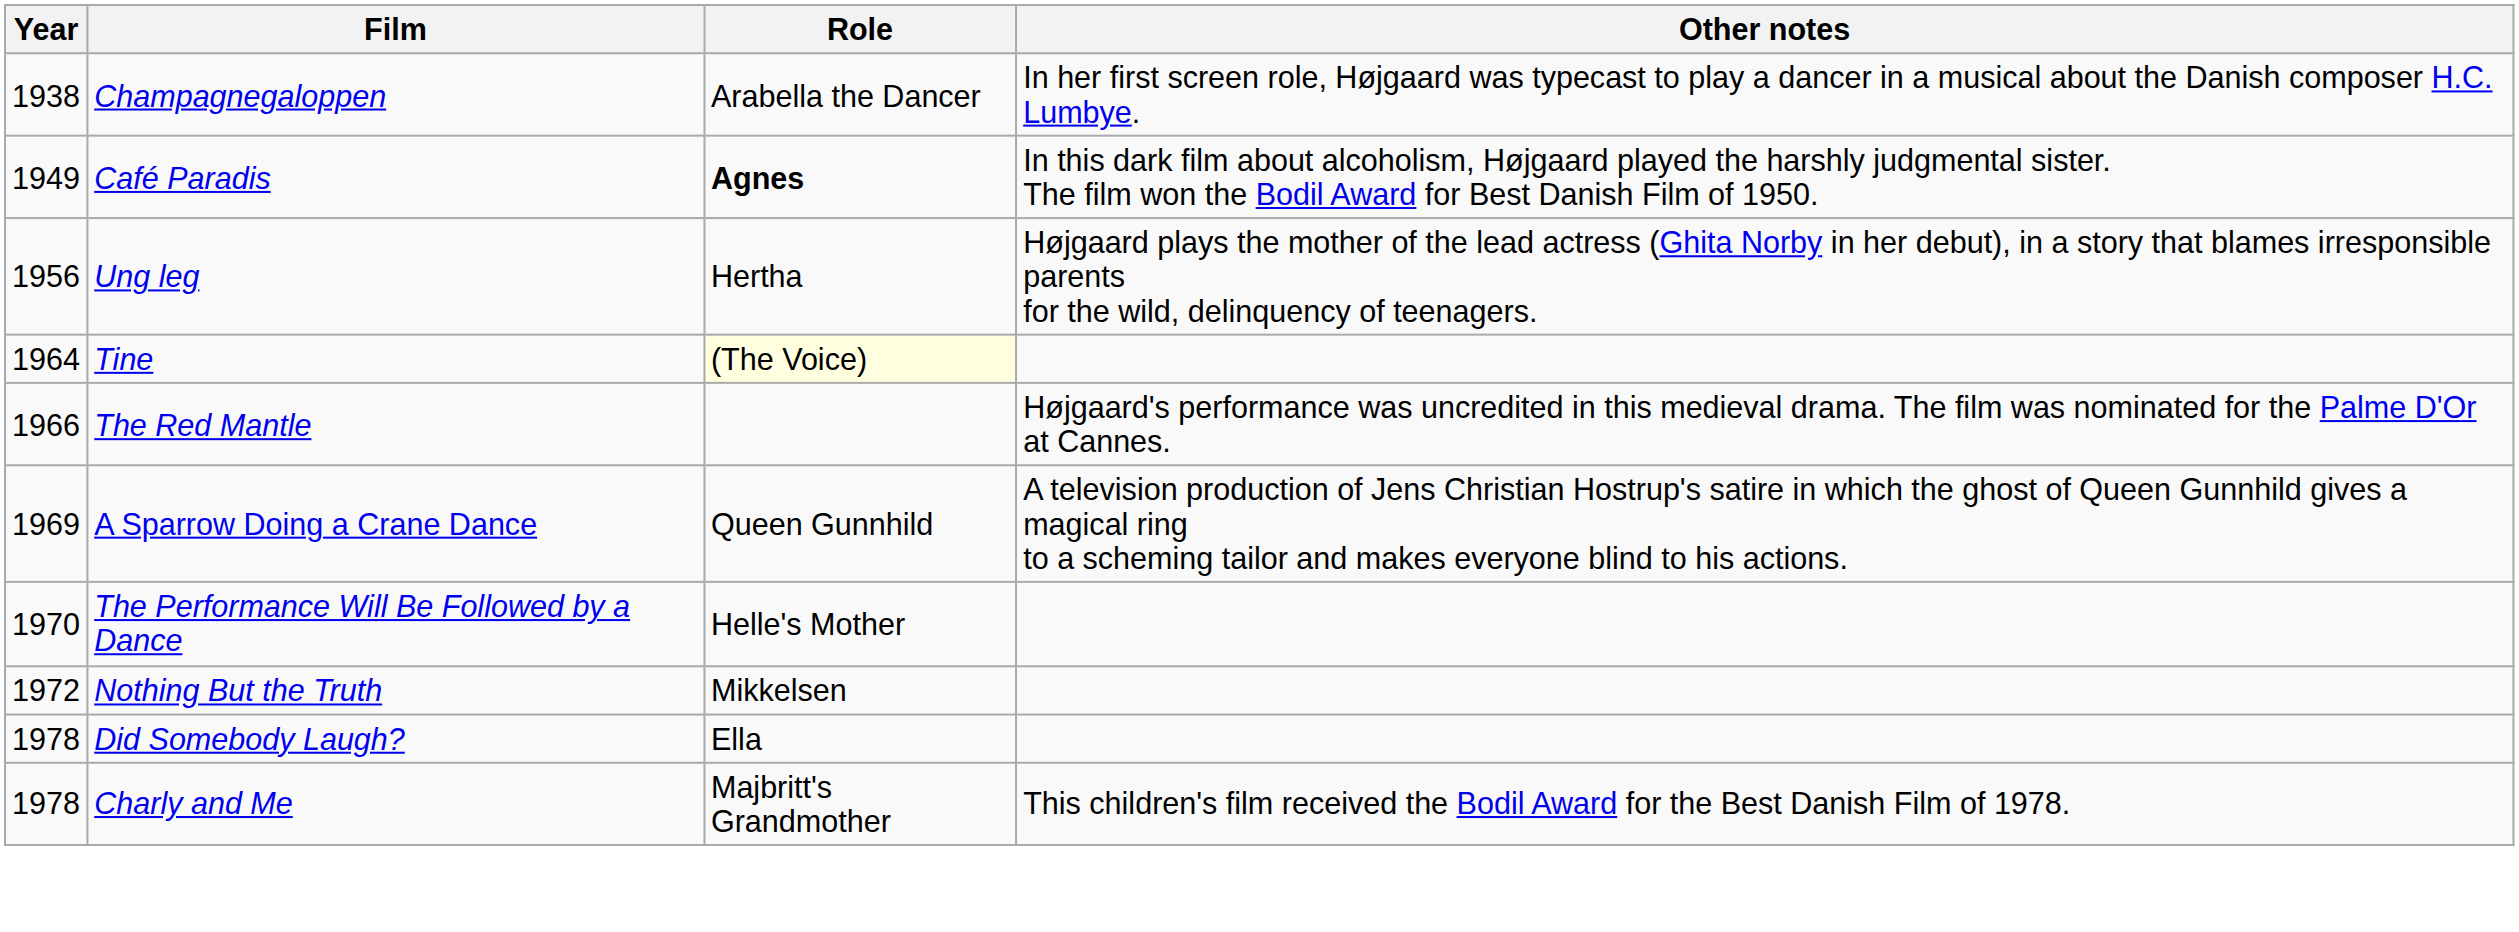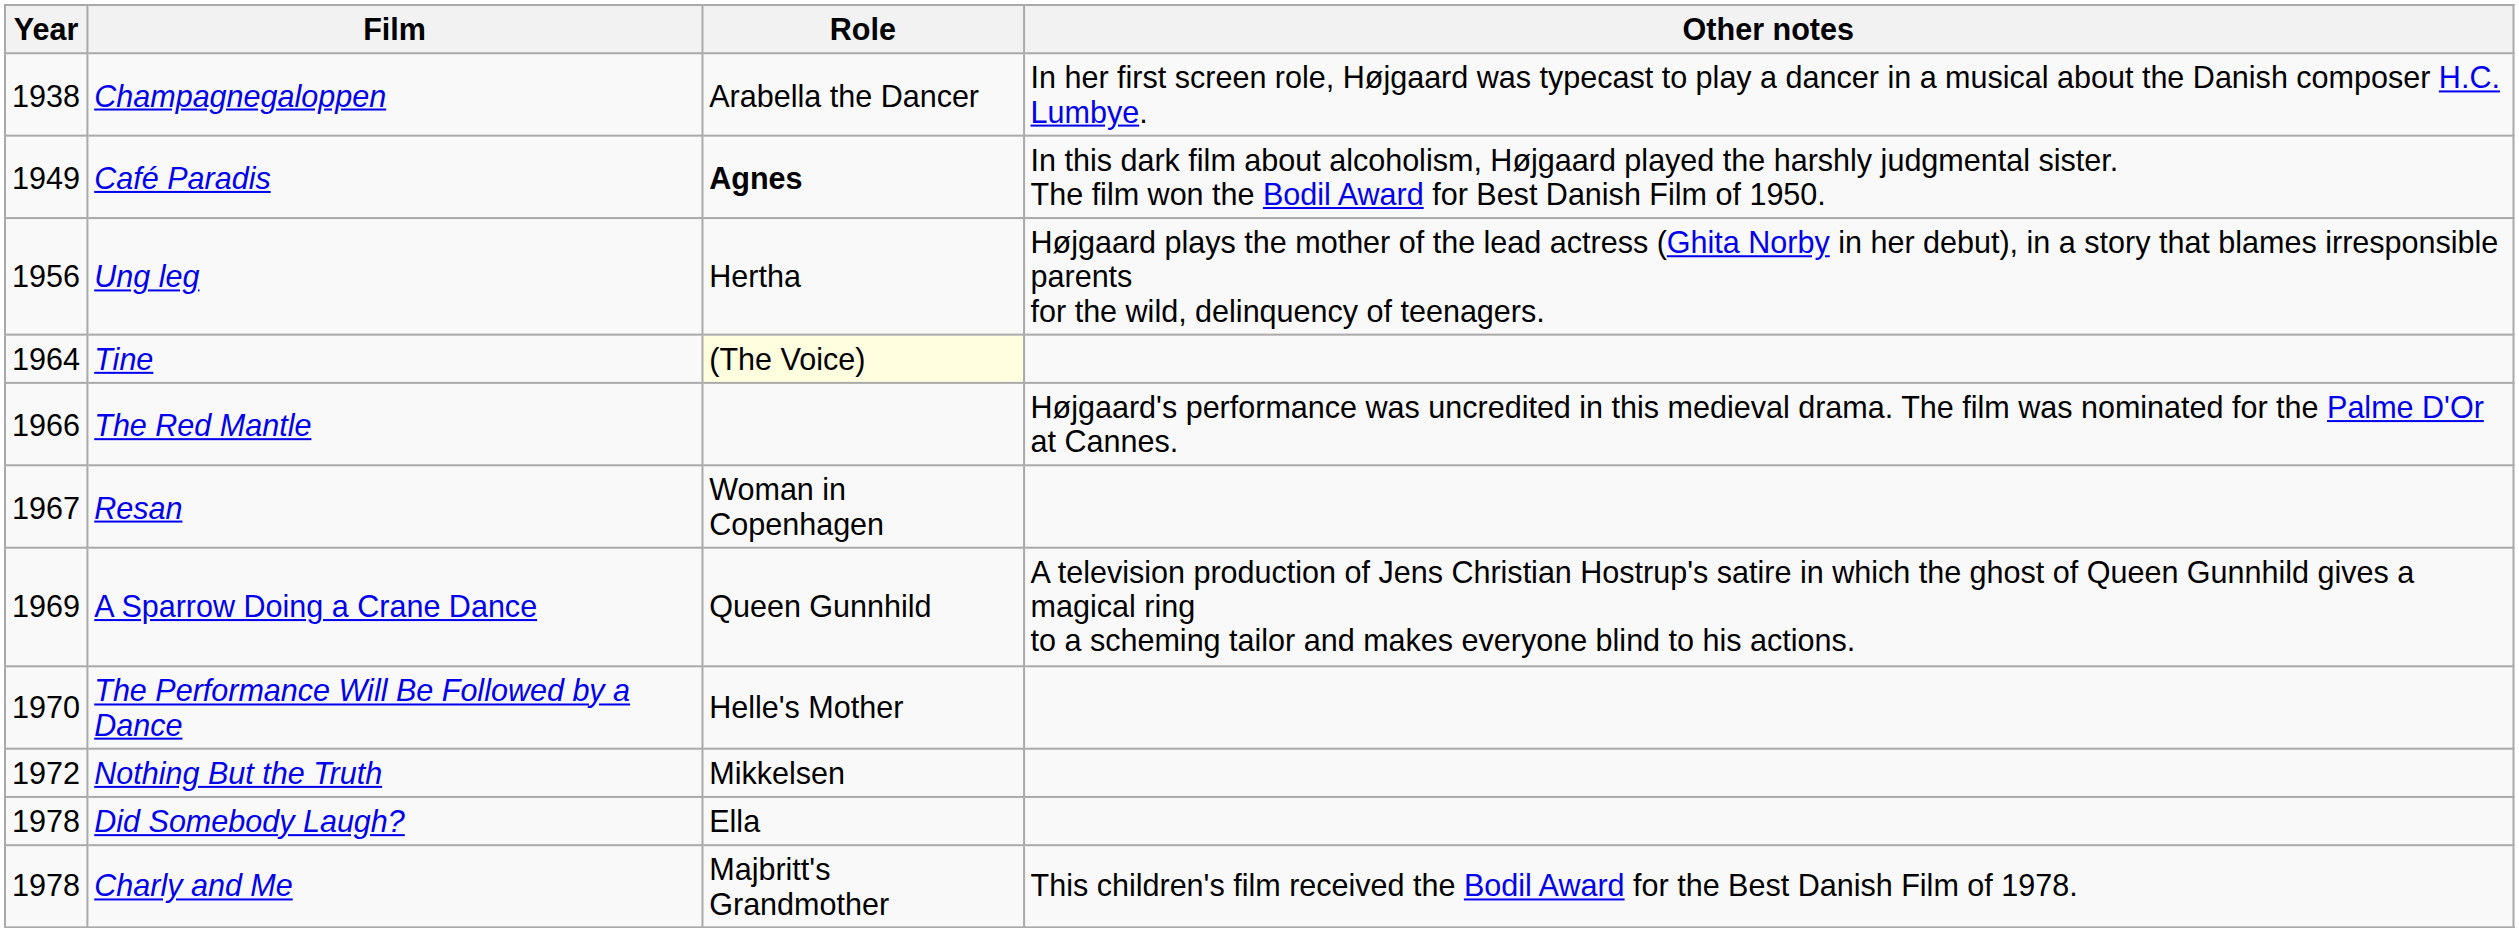 <table class="wikitable" style="font-size: 95%;">
 <tr>
 <th>Year</th>
 <th>Film</th>
 <th>Role</th>
 <th>Other notes</th>
 </tr>
 <tr>
 <td rowspan= 1>1938</td>
 <td><em><a href='#'>Champagnegaloppen</a></em></td>
 <td>Arabella the Dancer</td>
 <td>In her first screen role, Højgaard was typecast to play a dancer in a musical about the Danish composer <a href='#'>H.C. Lumbye</a>.</td>
 </tr>
 <tr>
 <td rowspan= 1>1949</td>
 <td><em><a href='#'>Café Paradis</a></em></td>
 <td><strong>Agnes</strong></td>
 <td>In this dark film about alcoholism, Højgaard played the harshly judgmental sister.<br>The film won the <a href='#'>Bodil Award</a> for Best Danish Film of 1950.</td>
 </tr>
 <tr>
 <td rowspan= 1>1956</td>
 <td><em><a href='#'>Ung leg</a></em></td>
 <td>Hertha</td>
 <td>Højgaard plays the mother of the lead actress (<a href='#'>Ghita Norby</a> in her debut), in a story that blames irresponsible parents<br>for the wild, delinquency of teenagers.</td>
 </tr>
 <tr>
 <td rowspan= 1>1964</td>
 <td><em><a href='#'>Tine</a></em></td>
 <td style="background: lightyellow;">(The Voice)</td>
 <td></td>
 </tr>
 <tr>
 <td rowspan= 1>1966</td>
 <td><em><a href='#'>The Red Mantle</a></em></td>
 <td></td>
 <td>Højgaard's performance was uncredited in this medieval drama. The film was nominated for the <a href='#'>Palme D'Or</a> at Cannes.</td>
 </tr>
 <tr>
+<td rowspan= 1>1967</td>
+<td><em><a href='#'>Resan</a></em></td>
+<td>Woman in Copenhagen</td>
+<td></td>
+</tr>
+<tr>
 <td rowspan= 1>1969</td>
 <td><a href='#'>A Sparrow Doing a Crane Dance</a></td>
 <td>Queen Gunnhild</td>
 <td>A television production of Jens Christian Hostrup's satire in which the ghost of Queen Gunnhild gives a magical ring<br>to a scheming tailor and makes everyone blind to his actions.</td>
 </tr>
 <tr>
 <td rowspan= 1>1970</td>
 <td><em><a href='#'>The Performance Will Be Followed by a Dance</a></em></td>
 <td>Helle's Mother</td>
 <td></td>
 </tr>
 <tr>
 <td rowspan= 1>1972</td>
 <td><em><a href='#'>Nothing But the Truth</a></em></td>
 <td>Mikkelsen</td>
 <td></td>
 </tr>
 <tr>
 <td rowspan= 1>1978</td>
 <td><em><a href='#'>Did Somebody Laugh?</a></em></td>
 <td>Ella</td>
 <td></td>
 </tr>
 <tr>
 <td rowspan= 1>1978</td>
 <td><em><a href='#'>Charly and Me</a></em></td>
 <td>Majbritt's Grandmother</td>
 <td>This children's film received the <a href='#'>Bodil Award</a> for the Best Danish Film of 1978.</td>
 </tr>
 <tr>
 </tr>
 </table>
